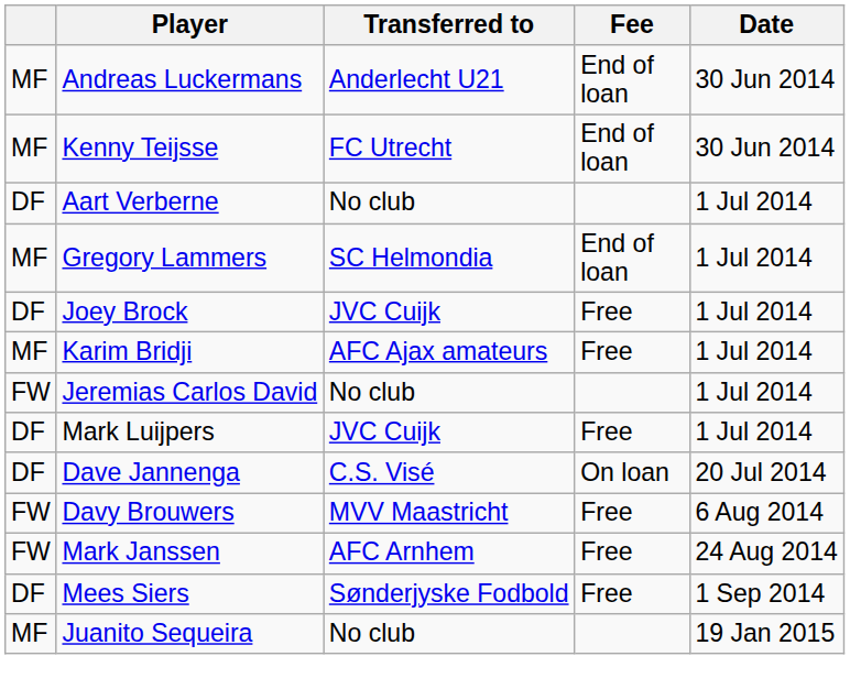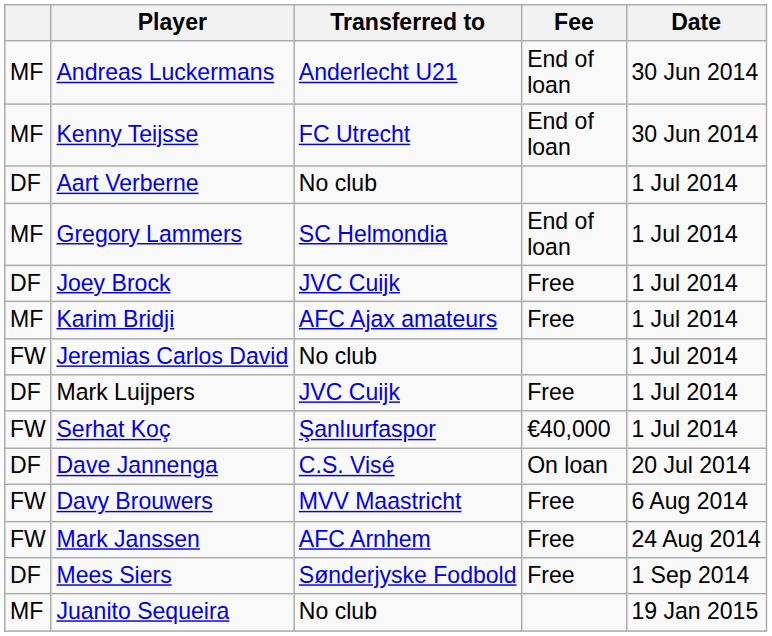 <table class="wikitable plainrowheaders sortable">
 <tr>
 <th></th>
 <th scope="col">Player</th>
 <th>Transferred to</th>
 <th style="width: 65px;">Fee</th>
 <th scope="col">Date</th>
 </tr>
 <tr>
 <td>MF</td>
 <td> <a href='#'>Andreas Luckermans</a></td>
 <td> <a href='#'>Anderlecht U21</a></td>
 <td>End of loan</td>
 <td>30 Jun 2014</td>
 </tr>
 <tr>
 <td>MF</td>
 <td> <a href='#'>Kenny Teijsse</a></td>
 <td> <a href='#'>FC Utrecht</a></td>
 <td>End of loan</td>
 <td>30 Jun 2014</td>
 </tr>
 <tr>
 <td>DF</td>
 <td> <a href='#'>Aart Verberne</a></td>
 <td>No club</td>
 <td></td>
 <td>1 Jul 2014</td>
 </tr>
 <tr>
 <td>MF</td>
 <td> <a href='#'>Gregory Lammers</a></td>
 <td> <a href='#'>SC Helmondia</a></td>
 <td>End of loan</td>
 <td>1 Jul 2014</td>
 </tr>
 <tr>
 <td>DF</td>
 <td> <a href='#'>Joey Brock</a></td>
 <td> <a href='#'>JVC Cuijk</a></td>
 <td>Free</td>
 <td>1 Jul 2014</td>
 </tr>
 <tr>
 <td>MF</td>
 <td> <a href='#'>Karim Bridji</a></td>
 <td> <a href='#'>AFC Ajax amateurs</a></td>
 <td>Free</td>
 <td>1 Jul 2014</td>
 </tr>
 <tr>
 <td>FW</td>
 <td> <a href='#'>Jeremias Carlos David</a></td>
 <td>No club</td>
 <td></td>
 <td>1 Jul 2014</td>
 </tr>
 <tr>
 <td>DF</td>
 <td> Mark Luijpers</td>
 <td> <a href='#'>JVC Cuijk</a></td>
 <td>Free</td>
 <td>1 Jul 2014</td>
 </tr>
 <tr>
+<td>FW</td>
+<td> <a href='#'>Serhat Koç</a></td>
+<td> <a href='#'>Şanlıurfaspor</a></td>
+<td>€40,000</td>
+<td>1 Jul 2014</td>
+</tr>
+<tr>
 <td>DF</td>
 <td> <a href='#'>Dave Jannenga</a></td>
 <td> <a href='#'>C.S. Visé</a></td>
 <td>On loan</td>
 <td>20 Jul 2014</td>
 </tr>
 <tr>
 <td>FW</td>
 <td> <a href='#'>Davy Brouwers</a></td>
 <td> <a href='#'>MVV Maastricht</a></td>
 <td>Free</td>
 <td>6 Aug 2014</td>
 </tr>
 <tr>
 <td>FW</td>
 <td> <a href='#'>Mark Janssen</a></td>
 <td> <a href='#'>AFC Arnhem</a></td>
 <td>Free</td>
 <td>24 Aug 2014</td>
 </tr>
 <tr>
 <td>DF</td>
 <td> <a href='#'>Mees Siers</a></td>
 <td> <a href='#'>Sønderjyske Fodbold</a></td>
 <td>Free</td>
 <td>1 Sep 2014</td>
 </tr>
 <tr>
 <td>MF</td>
 <td> <a href='#'>Juanito Sequeira</a></td>
 <td>No club</td>
 <td></td>
 <td>19 Jan 2015</td>
 </tr>
 </table>
